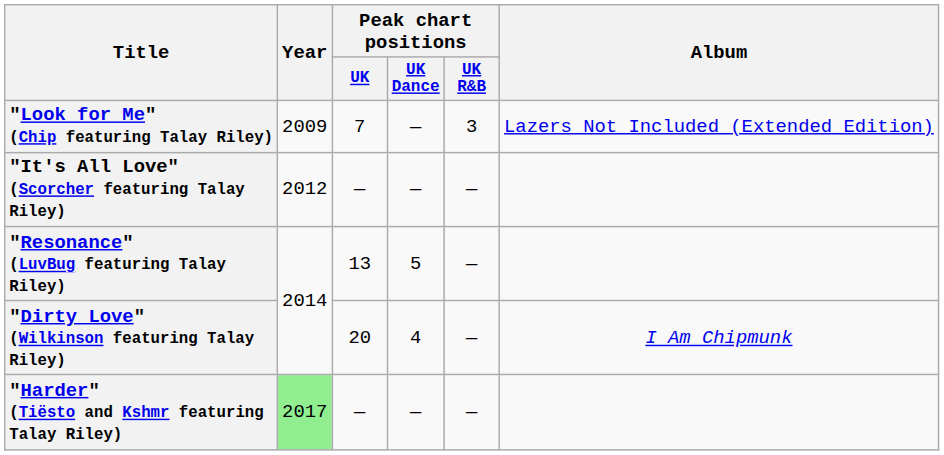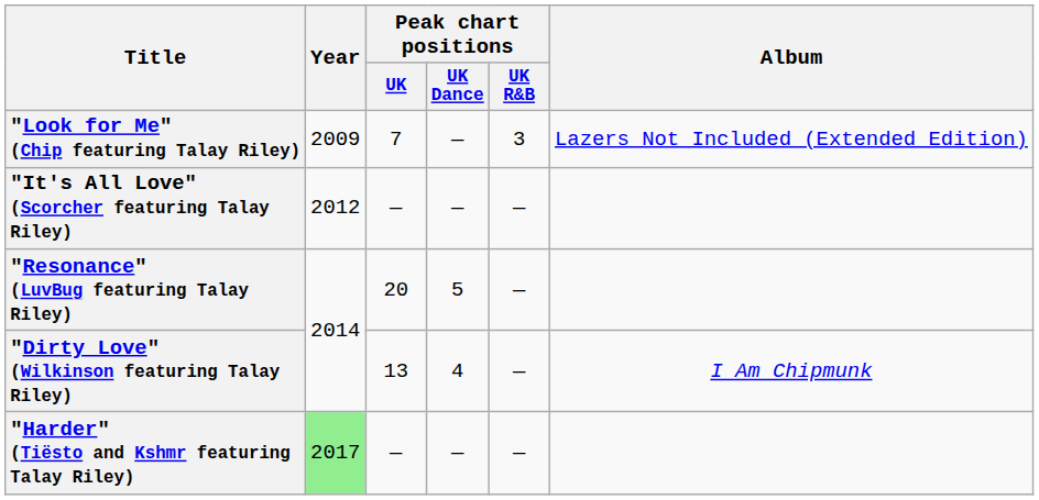 <table class="wikitable plainrowheaders" style="text-align:center;">
 <tr>
 <th scope="col" rowspan="2" style="width:14em;">Title</th>
 <th scope="col" rowspan="2">Year</th>
 <th scope="col" colspan="3">Peak chart positions</th>
 <th scope="col" rowspan="2">Album</th>
 </tr>
 <tr>
 <th scope="col" style="width:3em;font-size:85%;"><a href='#'>UK</a><br></th>
 <th scope="col" style="width:3em;font-size:85%;"><a href='#'>UK<br>Dance</a></th>
 <th scope="col" style="width:3em;font-size:85%;"><a href='#'>UK<br>R&B</a></th>
 </tr>
 <tr>
 <th scope="row" style="text-align:left;">"<a href='#'>Look for Me</a>"<br><small>(<a href='#'>Chip</a> featuring Talay Riley)</small></th>
 <td>2009</td>
 <td>7</td>
 <td>—</td>
 <td>3</td>
 <td><a href='#'>Lazers Not Included (Extended Edition)</a></td>
 </tr>
 <tr>
 <th scope="row" style="text-align:left;">"It's All Love"<br><small>(<a href='#'>Scorcher</a> featuring Talay Riley)</small></th>
 <td>2012</td>
 <td>—</td>
 <td>—</td>
 <td>—</td>
 <td></td>
 </tr>
 <tr>
 <th scope="row" style="text-align:left;">"<a href='#'>Resonance</a>"<br><small>(<a href='#'>LuvBug</a> featuring Talay Riley)</small></th>
 <td rowspan="2">2014</td>
-<td>13</td>
+<td>20</td>
 <td>5</td>
 <td>—</td>
 <td></td>
 </tr>
 <tr>
 <th scope="row" style="text-align:left;">"<a href='#'>Dirty Love</a>"<br><small>(<a href='#'>Wilkinson</a> featuring Talay Riley)</small></th>
-<td>20</td>
+<td>13</td>
 <td>4</td>
 <td>—</td>
 <td><em><a href='#'>I Am Chipmunk</a></em></td>
 </tr>
 <tr>
 <th scope="row" style="text-align:left;">"<a href='#'>Harder</a>"<br><small>(<a href='#'>Tiësto</a> and <a href='#'>Kshmr</a> featuring Talay Riley)</small></th>
 <td style="background: lightgreen;">2017</td>
 <td>—</td>
 <td>—</td>
 <td>—</td>
 <td></td>
 </tr>
 </table>
